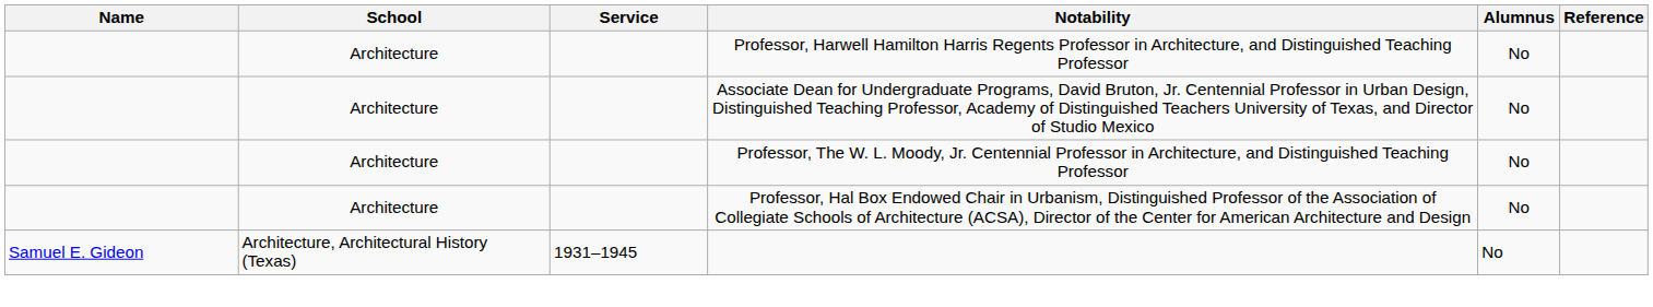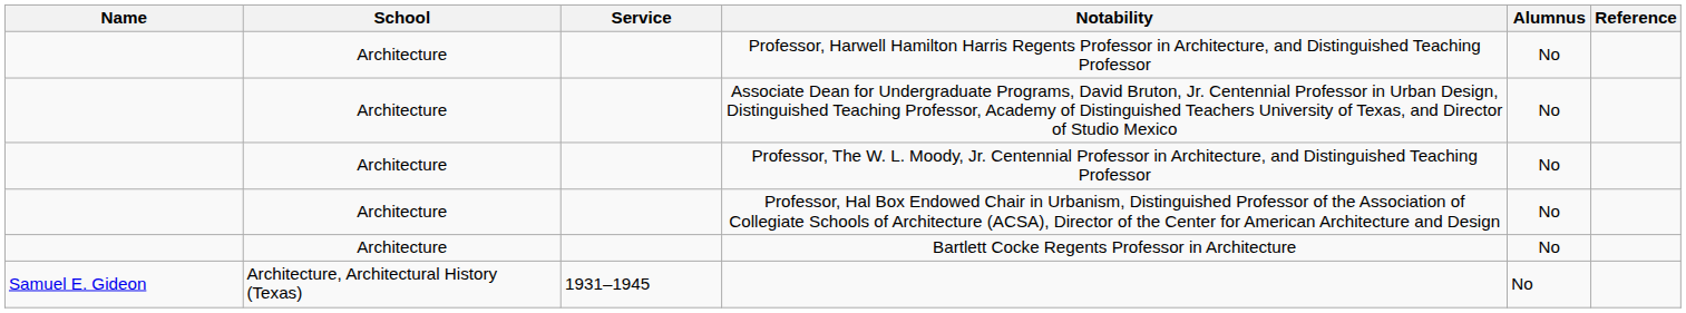 <table class="wikitable sortable" style="width:100%">
 <tr>
 <th style="width:15%;">Name</th>
 <th style="width:20%;">School</th>
 <th style="width:10%;">Service</th>
 <th style="width:50%;" class="unsortable">Notability</th>
 <th style="width:5%;">Alumnus</th>
 <th style="width:*;" class="unsortable">Reference</th>
 </tr>
 <tr>
 <td></td>
 <td style="text-align:center;">Architecture</td>
 <td style="text-align:center;"></td>
 <td style="text-align:center;">Professor, Harwell Hamilton Harris Regents Professor in Architecture, and Distinguished Teaching Professor</td>
 <td style="text-align:center;">No</td>
 <td style="text-align:center;"></td>
 </tr>
 <tr>
 <td></td>
 <td style="text-align:center;">Architecture</td>
 <td style="text-align:center;"></td>
 <td style="text-align:center;">Associate Dean for Undergraduate Programs, David Bruton, Jr. Centennial Professor in Urban Design, Distinguished Teaching Professor, Academy of Distinguished Teachers University of Texas, and Director of Studio Mexico</td>
 <td style="text-align:center;">No</td>
 <td style="text-align:center;"></td>
 </tr>
 <tr>
 <td></td>
 <td style="text-align:center;">Architecture</td>
 <td style="text-align:center;"></td>
 <td style="text-align:center;">Professor, The W. L. Moody, Jr. Centennial Professor in Architecture, and Distinguished Teaching Professor</td>
 <td style="text-align:center;">No</td>
 <td style="text-align:center;"></td>
 </tr>
 <tr>
 <td></td>
 <td style="text-align:center;">Architecture</td>
 <td style="text-align:center;"></td>
 <td style="text-align:center;">Professor, Hal Box Endowed Chair in Urbanism, Distinguished Professor of the Association of Collegiate Schools of Architecture (ACSA), Director of the Center for American Architecture and Design</td>
 <td style="text-align:center;">No</td>
 <td style="text-align:center;"></td>
 </tr>
 <tr>
+<td></td>
+<td style="text-align:center;">Architecture</td>
+<td style="text-align:center;"></td>
+<td style="text-align:center;">Bartlett Cocke Regents Professor in Architecture</td>
+<td style="text-align:center;">No</td>
+<td style="text-align:center;"></td>
+</tr>
+<tr>
 <td><a href='#'>Samuel E. Gideon</a></td>
 <td>Architecture, Architectural History (Texas)</td>
 <td>1931–1945</td>
 <td></td>
 <td>No</td>
 <td></td>
 </tr>
 </table>
